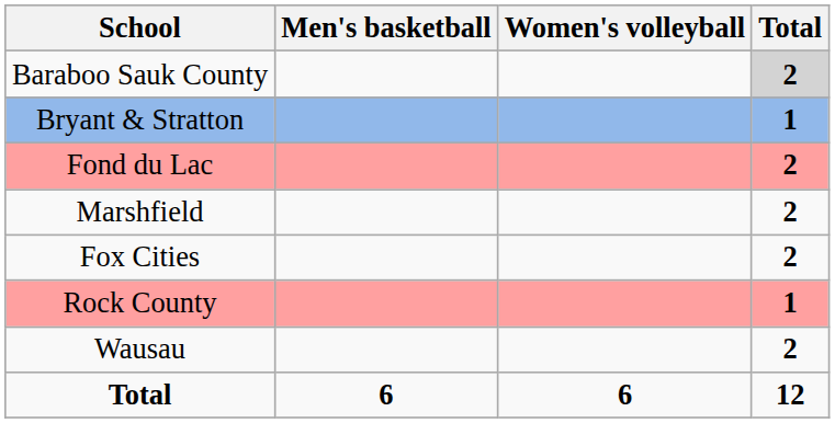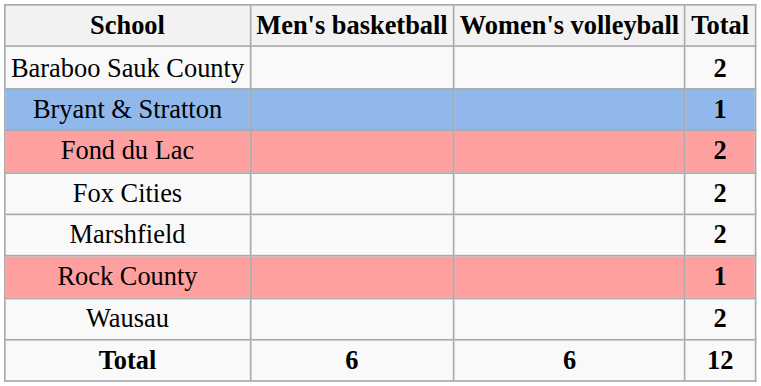 <table class="wikitable sortable">
 <tr style="text-align:center">
 <th>School</th>
 <th>Men's basketball</th>
 <th>Women's volleyball</th>
 <th>Total</th>
 </tr>
 <tr style="text-align:center">
 <td>Baraboo Sauk County</td>
 <td></td>
 <td></td>
-<td style="background: lightgrey;"><strong>2</strong></td>
+<td><strong>2</strong></td>
 </tr>
 <tr bgcolor=#91B8EA style="text-align:center">
 <td>Bryant & Stratton</td>
 <td></td>
 <td></td>
 <td><strong>1</strong></td>
 </tr>
 <tr bgcolor=#ffa0a0 style="text-align:center">
 <td>Fond du Lac</td>
 <td></td>
 <td></td>
 <td><strong>2</strong></td>
 </tr>
 <tr style="text-align:center">
-<td>Marshfield</td>
+<td>Fox Cities</td>
 <td></td>
 <td></td>
 <td><strong>2</strong></td>
 </tr>
 <tr style="text-align:center">
-<td>Fox Cities</td>
+<td>Marshfield</td>
 <td></td>
 <td></td>
 <td><strong>2</strong></td>
 </tr>
 <tr bgcolor=#ffa0a0 style="text-align:center">
 <td>Rock County</td>
 <td></td>
 <td></td>
 <td><strong>1</strong></td>
 </tr>
 <tr style="text-align:center">
 <td>Wausau</td>
 <td></td>
 <td></td>
 <td><strong>2</strong></td>
 </tr>
 <tr style="text-align:center">
 <td><strong>Total</strong></td>
 <td><strong>6</strong></td>
 <td><strong>6</strong></td>
 <td><strong>12</strong></td>
 </tr>
 </table>
